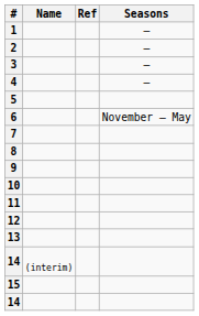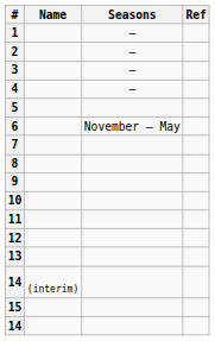 <table class="wikitable sortable" style="text-align:center">
 <tr>
 <th scope="col">#</th>
 <th scope="col">Name</th>
+<th scope="col">Seasons</th>
 <th scope="col">Ref</th>
-<th scope="col">Seasons</th>
 </tr>
 <tr>
 <th scope="row">1</th>
 <td align="left"></td>
+<td>–</td>
 <td></td>
-<td>–</td>
 </tr>
 <tr>
 <th scope="row">2</th>
 <td align="left"></td>
+<td>–</td>
 <td></td>
-<td>–</td>
 </tr>
 <tr>
 <th scope="row">3</th>
 <td align="left"></td>
+<td>–</td>
 <td></td>
-<td>–</td>
 </tr>
 <tr>
 <th scope="row">4</th>
 <td align="left"></td>
+<td>–</td>
 <td></td>
-<td>–</td>
 </tr>
 <tr>
 <th scope="row">5</th>
 <td align="left"></td>
 <td></td>
 <td></td>
 </tr>
 <tr>
 <th scope="row">6</th>
 <td align="left"></td>
+<td>November  – May </td>
 <td></td>
-<td>November  – May </td>
 </tr>
 <tr>
 <th scope="row">7</th>
 <td align="left"></td>
 <td></td>
 <td></td>
 </tr>
 <tr>
 <th scope="row">8</th>
 <td align="left"></td>
 <td></td>
 <td></td>
 </tr>
 <tr>
 <th scope="row">9</th>
 <td align="left"></td>
 <td></td>
 <td></td>
 </tr>
 <tr>
 <th scope="row">10</th>
 <td align="left"></td>
 <td></td>
 <td></td>
 </tr>
 <tr>
 <th scope="row">11</th>
 <td align="left"></td>
 <td></td>
 <td></td>
 </tr>
 <tr>
 <th scope="row">12</th>
 <td align="left"></td>
 <td></td>
 <td></td>
 </tr>
 <tr>
 <th scope="row">13</th>
 <td align="left"></td>
 <td></td>
 <td></td>
 </tr>
 <tr>
 <th scope="row">14</th>
 <td align="left"> <br><small>(interim)</small></td>
 <td></td>
 <td></td>
 </tr>
 <tr>
 <th scope="row">15</th>
 <td align="left"></td>
 <td></td>
 <td></td>
 </tr>
 <tr>
 <th scope="row">14</th>
 <td align="left"></td>
 <td></td>
 <td></td>
 </tr>
 </table>
